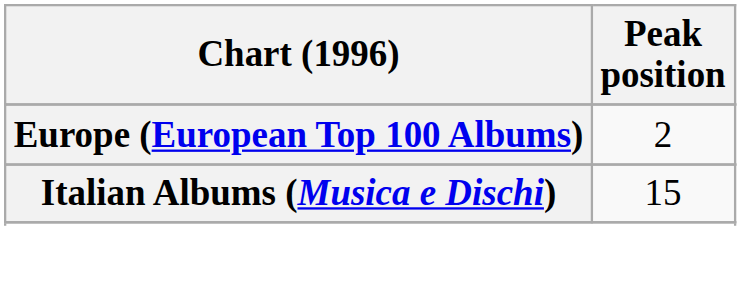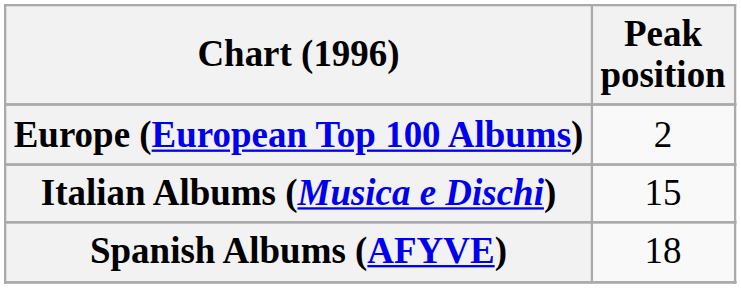 <table class="wikitable sortable plainrowheaders" style="text-align:center;">
 <tr>
 <th>Chart (1996)</th>
 <th>Peak<br>position</th>
 </tr>
 <tr>
 </tr>
 <tr>
 </tr>
 <tr>
 </tr>
 <tr>
 </tr>
 <tr>
 </tr>
 <tr>
 </tr>
 <tr>
 <th scope="row">Europe (<a href='#'>European Top 100 Albums</a>)</th>
 <td>2</td>
 </tr>
 <tr>
 </tr>
 <tr>
 </tr>
 <tr>
 <th scope="row">Italian Albums (<em><a href='#'>Musica e Dischi</a></em>)</th>
 <td>15</td>
 </tr>
 <tr>
 </tr>
 <tr>
 </tr>
 <tr>
 </tr>
 <tr>
+<th scope="row">Spanish Albums (<a href='#'>AFYVE</a>)</th>
+<td>18</td>
+</tr>
+<tr>
 </tr>
 <tr>
 </tr>
 <tr>
 </tr>
 <tr>
 </tr>
 <tr>
 </tr>
 </table>
